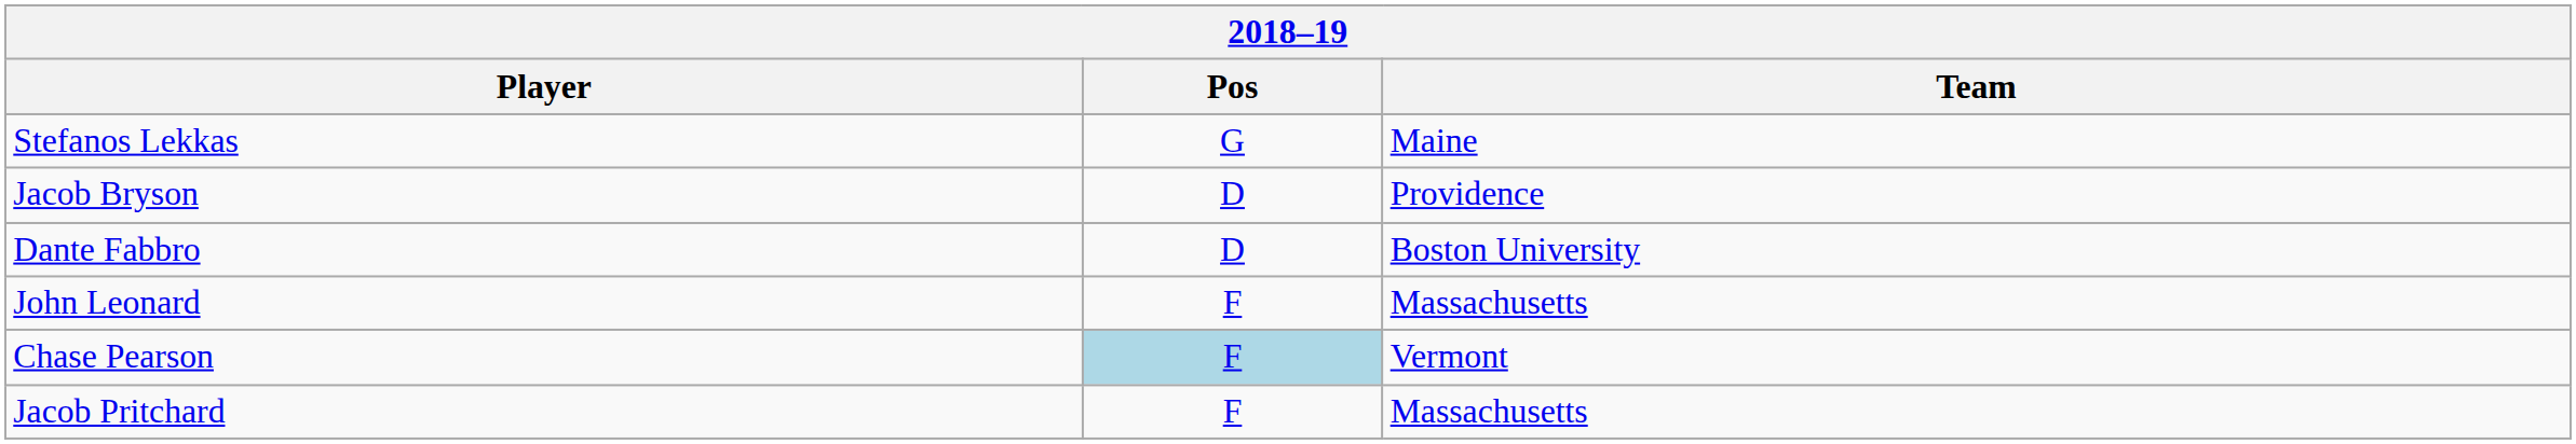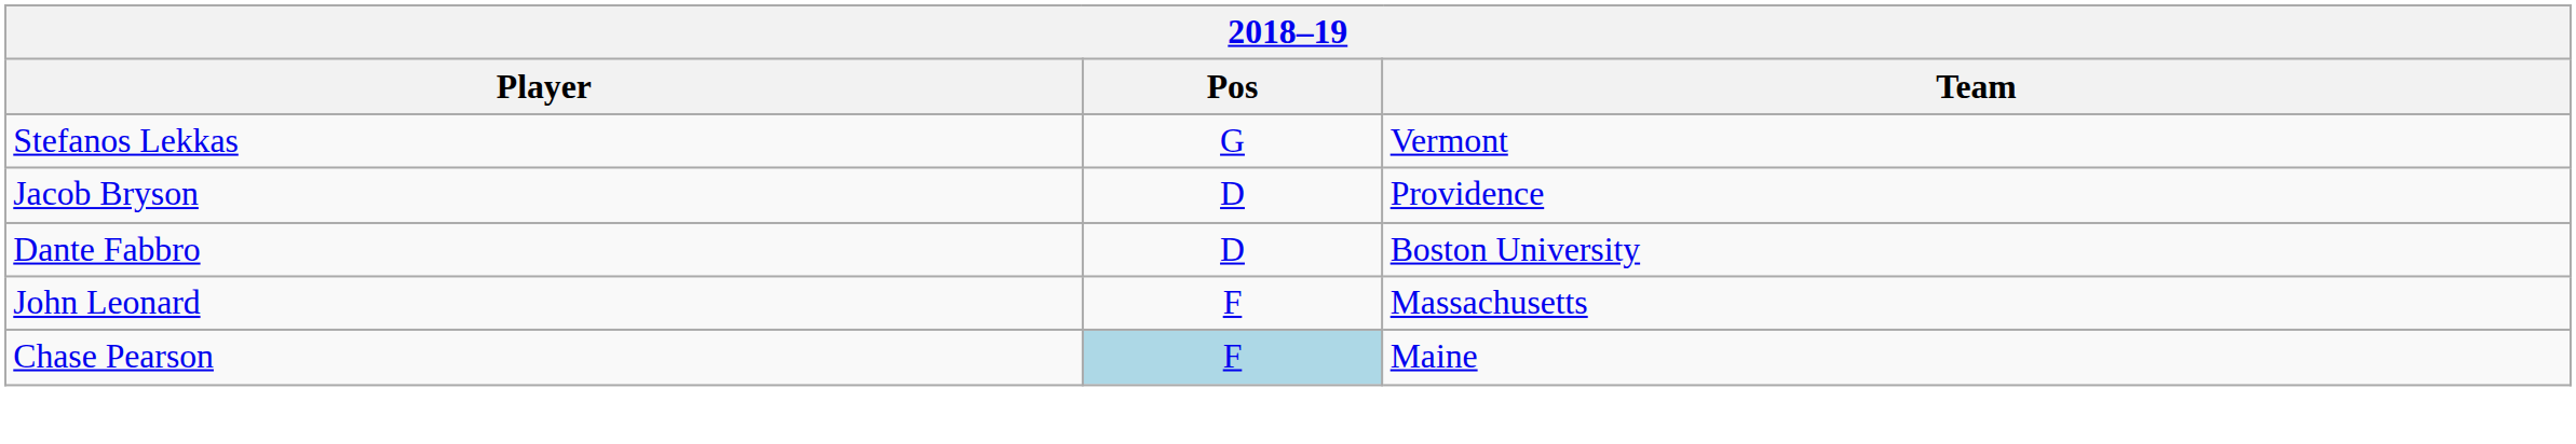 <table class="wikitable" width=95%>
 <tr>
 <th colspan=3><a href='#'>2018–19</a></th>
 </tr>
 <tr>
 <th>Player</th>
 <th>Pos</th>
 <th>Team</th>
 </tr>
 <tr>
 <td><a href='#'>Stefanos Lekkas</a></td>
 <td align=center><a href='#'>G</a></td>
-<td><a href='#'>Maine</a></td>
+<td><a href='#'>Vermont</a></td>
 </tr>
 <tr>
 <td><a href='#'>Jacob Bryson</a></td>
 <td align=center><a href='#'>D</a></td>
 <td><a href='#'>Providence</a></td>
 </tr>
 <tr>
 <td><a href='#'>Dante Fabbro</a></td>
 <td align=center><a href='#'>D</a></td>
 <td><a href='#'>Boston University</a></td>
 </tr>
 <tr>
 <td><a href='#'>John Leonard</a></td>
 <td align=center><a href='#'>F</a></td>
 <td><a href='#'>Massachusetts</a></td>
 </tr>
 <tr>
 <td><a href='#'>Chase Pearson</a></td>
 <td align=center style="background: lightblue;"><a href='#'>F</a></td>
-<td><a href='#'>Vermont</a></td>
-</tr>
-<tr>
-<td><a href='#'>Jacob Pritchard</a></td>
-<td align=center><a href='#'>F</a></td>
-<td><a href='#'>Massachusetts</a></td>
+<td><a href='#'>Maine</a></td>
 </tr>
 </table>
